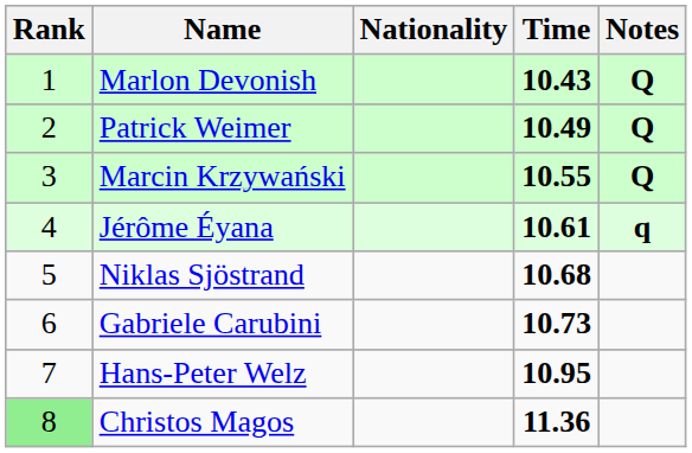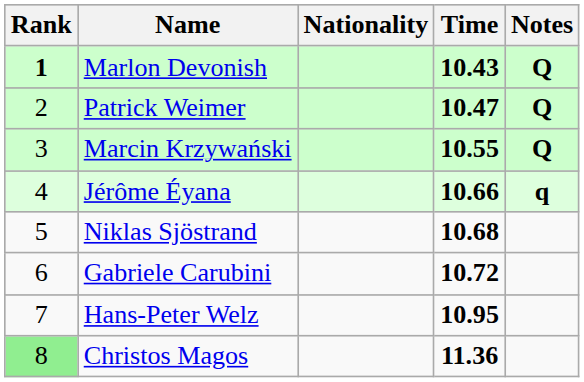 <table class="wikitable sortable" style="text-align:center">
 <tr>
 <th>Rank</th>
 <th>Name</th>
 <th>Nationality</th>
 <th>Time</th>
 <th>Notes</th>
 </tr>
 <tr bgcolor=ccffcc>
-<td>1</td>
+<td><strong>1</strong></td>
 <td align=left><a href='#'>Marlon Devonish</a></td>
 <td align=left></td>
 <td><strong>10.43</strong></td>
 <td><strong>Q</strong></td>
 </tr>
 <tr bgcolor=ccffcc>
 <td>2</td>
 <td align=left><a href='#'>Patrick Weimer</a></td>
 <td align=left></td>
-<td><strong>10.49</strong></td>
+<td><strong>10.47</strong></td>
 <td><strong>Q</strong></td>
 </tr>
 <tr bgcolor=ccffcc>
 <td>3</td>
 <td align=left><a href='#'>Marcin Krzywański</a></td>
 <td align=left></td>
 <td><strong>10.55</strong></td>
 <td><strong>Q</strong></td>
 </tr>
 <tr bgcolor=ddffdd>
 <td>4</td>
 <td align=left><a href='#'>Jérôme Éyana</a></td>
 <td align=left></td>
-<td><strong>10.61</strong></td>
+<td><strong>10.66</strong></td>
 <td><strong>q</strong></td>
 </tr>
 <tr>
 <td>5</td>
 <td align=left><a href='#'>Niklas Sjöstrand</a></td>
 <td align=left></td>
 <td><strong>10.68</strong></td>
 <td></td>
 </tr>
 <tr>
 <td>6</td>
 <td align=left><a href='#'>Gabriele Carubini</a></td>
 <td align=left></td>
-<td><strong>10.73</strong></td>
+<td><strong>10.72</strong></td>
 <td></td>
 </tr>
 <tr>
 <td>7</td>
 <td align=left><a href='#'>Hans-Peter Welz</a></td>
 <td align=left></td>
 <td><strong>10.95</strong></td>
 <td></td>
 </tr>
 <tr>
 <td style="background: lightgreen;">8</td>
 <td align=left><a href='#'>Christos Magos</a></td>
 <td align=left></td>
 <td><strong>11.36</strong></td>
 <td></td>
 </tr>
 </table>
